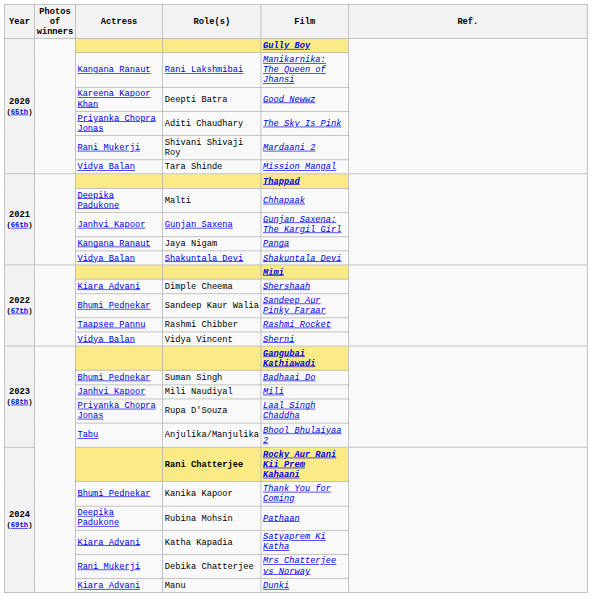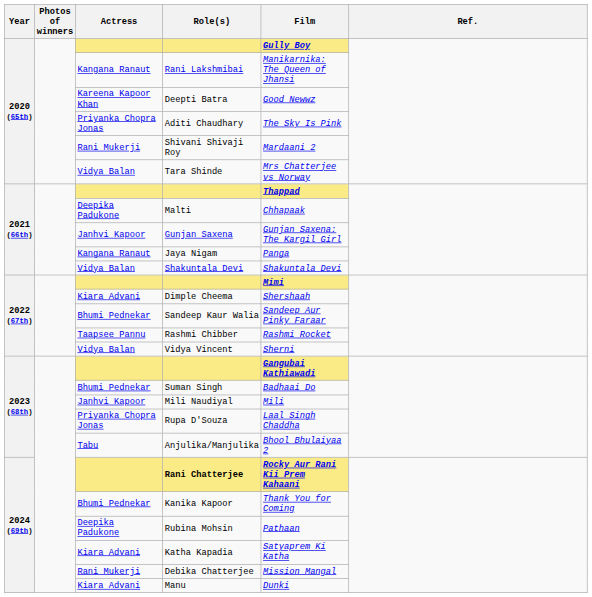 <table class="wikitable sortable" style="text-align:left;">
 <tr>
 <th scope="col" style="width:3%; text-align:center;">Year</th>
 <th scope="col" style="width:3%;text-align:center;">Photos of winners</th>
 <th scope="col" style="width:15%;text-align:center;">Actress</th>
 <th scope="col" style="width:15%;text-align:center;">Role(s)</th>
 <th scope="col" style="width:15%;text-align:center;">Film</th>
 <th>Ref.</th>
 </tr>
 <tr>
 <th scope="row" rowspan=6 style="text-align:center">2020 <br><small>(<a href='#'>65th</a>) </small></th>
 <td rowspan=6 style="text-align:center"></td>
 <td style="background:#FAEB86;"><strong></strong> </td>
 <td style="background:#FAEB86;"><strong></strong></td>
 <td style="background:#FAEB86;"><strong><em><a href='#'>Gully Boy</a></em></strong></td>
 <td rowspan="6"></td>
 </tr>
 <tr>
 <td><a href='#'>Kangana Ranaut</a></td>
 <td><a href='#'>Rani Lakshmibai</a></td>
 <td><em><a href='#'>Manikarnika: The Queen of Jhansi</a></em></td>
 </tr>
 <tr>
 <td><a href='#'>Kareena Kapoor Khan</a></td>
 <td>Deepti Batra</td>
 <td><em><a href='#'>Good Newwz</a></em></td>
 </tr>
 <tr>
 <td><a href='#'>Priyanka Chopra Jonas</a></td>
 <td>Aditi Chaudhary</td>
 <td><em><a href='#'>The Sky Is Pink</a></em></td>
 </tr>
 <tr>
 <td><a href='#'>Rani Mukerji</a></td>
 <td>Shivani Shivaji Roy</td>
 <td><em><a href='#'>Mardaani 2</a></em></td>
 </tr>
 <tr>
 <td><a href='#'>Vidya Balan</a></td>
 <td>Tara Shinde</td>
-<td><em><a href='#'>Mission Mangal</a></em></td>
+<td><em><a href='#'>Mrs Chatterjee vs Norway</a></em></td>
 </tr>
 <tr>
 <th rowspan="5" scope="row" style="text-align:center">2021 <br><small>(<a href='#'>66th</a>) </small></th>
 <td rowspan="5" style="text-align:center"></td>
 <td style="background:#FAEB86;"><strong></strong> </td>
 <td style="background:#FAEB86;"><strong></strong></td>
 <td style="background:#FAEB86;"><strong><em><a href='#'>Thappad</a></em></strong></td>
 <td rowspan="5"></td>
 </tr>
 <tr>
 <td><a href='#'>Deepika Padukone</a></td>
 <td>Malti</td>
 <td><em><a href='#'>Chhapaak</a></em></td>
 </tr>
 <tr>
 <td><a href='#'>Janhvi Kapoor</a></td>
 <td><a href='#'>Gunjan Saxena</a></td>
 <td><em><a href='#'>Gunjan Saxena: The Kargil Girl</a></em></td>
 </tr>
 <tr>
 <td><a href='#'>Kangana Ranaut</a></td>
 <td>Jaya Nigam</td>
 <td><em><a href='#'>Panga</a></em></td>
 </tr>
 <tr>
 <td><a href='#'>Vidya Balan</a></td>
 <td><a href='#'>Shakuntala Devi</a></td>
 <td><em><a href='#'>Shakuntala Devi</a></em></td>
 </tr>
 <tr>
 <th rowspan="5" scope="row" style="text-align:center">2022 <br><small>(<a href='#'>67th</a>) </small></th>
 <td rowspan="5" style="text-align:center"></td>
 <td style="background:#FAEB86;"><strong></strong> </td>
 <td style="background:#FAEB86;"><strong></strong></td>
 <td style="background:#FAEB86;"><strong><em><a href='#'>Mimi</a></em></strong></td>
 <td rowspan="5"></td>
 </tr>
 <tr>
 <td><a href='#'>Kiara Advani</a></td>
 <td>Dimple Cheema</td>
 <td><em><a href='#'>Shershaah</a></em></td>
 </tr>
 <tr>
 <td><a href='#'>Bhumi Pednekar</a></td>
 <td>Sandeep Kaur Walia</td>
 <td><em><a href='#'>Sandeep Aur Pinky Faraar</a></em></td>
 </tr>
 <tr>
 <td><a href='#'>Taapsee Pannu</a></td>
 <td>Rashmi Chibber</td>
 <td><em><a href='#'>Rashmi Rocket</a></em></td>
 </tr>
 <tr>
 <td><a href='#'>Vidya Balan</a></td>
 <td>Vidya Vincent</td>
 <td><em><a href='#'>Sherni</a></em></td>
 </tr>
 <tr>
 <th rowspan="5" scope="row" style="text-align:center">2023 <br><small>(<a href='#'>68th</a>) </small></th>
 <td rowspan="11" style="text-align:center"></td>
 <td style="background:#FAEB86;"><strong></strong> </td>
 <td style="background:#FAEB86;"><strong></strong></td>
 <td style="background:#FAEB86;"><strong><em><a href='#'>Gangubai Kathiawadi</a></em></strong></td>
 <td rowspan="5"></td>
 </tr>
 <tr>
 <td><a href='#'>Bhumi Pednekar</a></td>
 <td>Suman Singh</td>
 <td><em><a href='#'>Badhaai Do</a></em></td>
 </tr>
 <tr>
 <td><a href='#'>Janhvi Kapoor</a></td>
 <td>Mili Naudiyal</td>
 <td><em><a href='#'>Mili</a></em></td>
 </tr>
 <tr>
 <td><a href='#'>Priyanka Chopra Jonas</a></td>
 <td>Rupa D'Souza</td>
 <td><em><a href='#'>Laal Singh Chaddha</a></em></td>
 </tr>
 <tr>
 <td><a href='#'>Tabu</a></td>
 <td>Anjulika/Manjulika</td>
 <td><em><a href='#'>Bhool Bhulaiyaa 2</a></em></td>
 </tr>
 <tr>
 <th rowspan="6" scope="row" style="text-align:center">2024 <br><small>(<a href='#'>69th</a>) </small></th>
 <td style="background:#FAEB86;"><strong></strong> </td>
 <td style="background:#FAEB86;"><strong>Rani Chatterjee</strong></td>
 <td style="background:#FAEB86;"><strong><em><a href='#'>Rocky Aur Rani Kii Prem Kahaani</a></em></strong></td>
 <td rowspan="6"></td>
 </tr>
 <tr>
 <td><a href='#'>Bhumi Pednekar</a></td>
 <td>Kanika Kapoor</td>
 <td><em><a href='#'>Thank You for Coming</a></em></td>
 </tr>
 <tr>
 <td><a href='#'>Deepika Padukone</a></td>
 <td>Rubina Mohsin</td>
 <td><em><a href='#'>Pathaan</a></em></td>
 </tr>
 <tr>
 <td><a href='#'>Kiara Advani</a></td>
 <td>Katha Kapadia</td>
 <td><em><a href='#'>Satyaprem Ki Katha</a></em></td>
 </tr>
 <tr>
 <td><a href='#'>Rani Mukerji</a></td>
 <td>Debika Chatterjee</td>
-<td><em><a href='#'>Mrs Chatterjee vs Norway</a></em></td>
+<td><em><a href='#'>Mission Mangal</a></em></td>
 </tr>
 <tr>
 <td><a href='#'>Kiara Advani</a></td>
 <td>Manu</td>
 <td><em><a href='#'>Dunki</a></em></td>
 </tr>
 </table>
